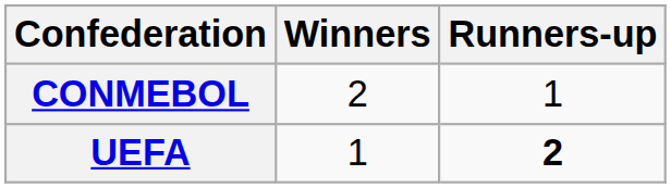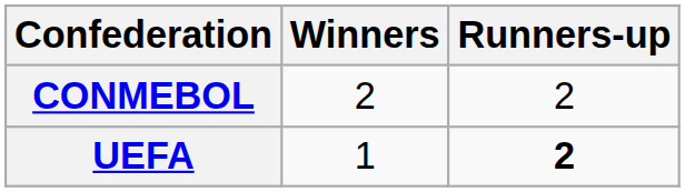 <table class="wikitable plainrowheaders sortable" style="text-align:center">
 <tr>
 <th>Confederation</th>
 <th>Winners</th>
 <th>Runners-up</th>
 </tr>
 <tr>
 <th scope="row"><a href='#'>CONMEBOL</a></th>
 <td>2</td>
-<td>1</td>
+<td>2</td>
 </tr>
 <tr>
 <th scope="row"><a href='#'>UEFA</a></th>
 <td>1</td>
 <td><strong>2</strong></td>
 </tr>
 </table>
